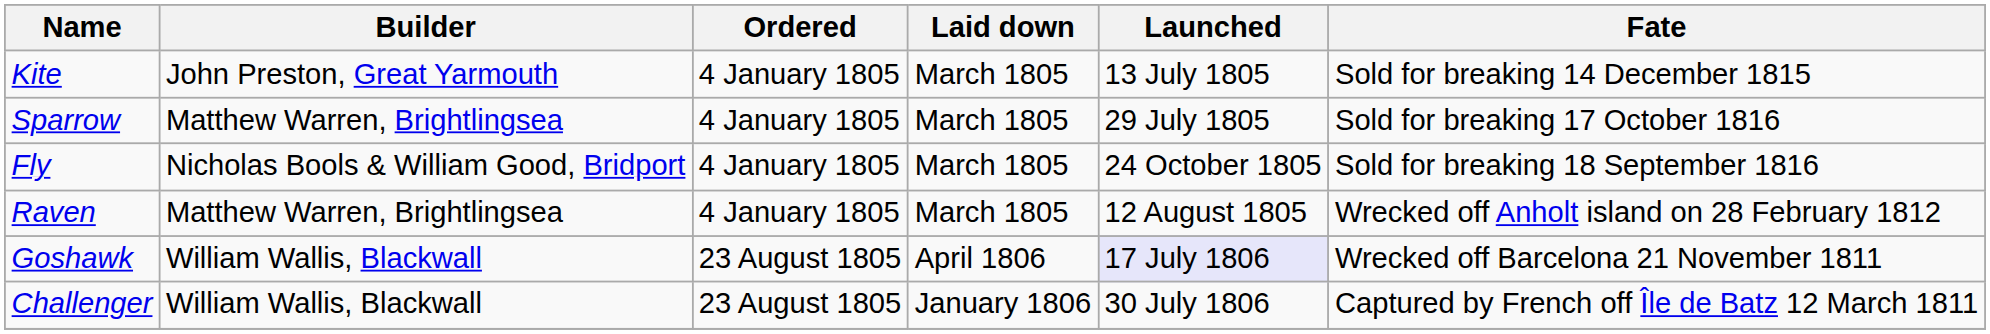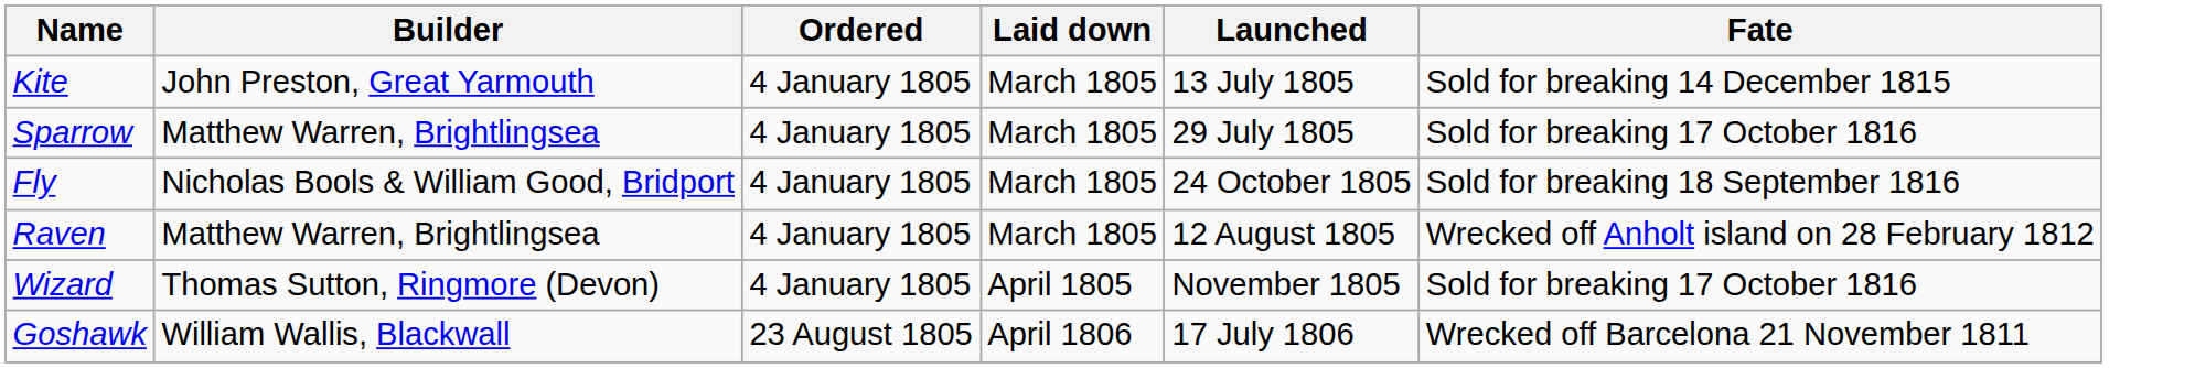 <table class="sortable wikitable">
 <tr>
 <th>Name</th>
 <th>Builder</th>
 <th>Ordered</th>
 <th>Laid down</th>
 <th>Launched</th>
 <th>Fate</th>
 </tr>
 <tr>
 <td><a href='#'><em>Kite</em></a></td>
 <td>John Preston, <a href='#'>Great Yarmouth</a></td>
 <td>4 January 1805</td>
 <td>March 1805</td>
 <td>13 July 1805</td>
 <td>Sold for breaking 14 December 1815</td>
 </tr>
 <tr>
 <td><a href='#'><em>Sparrow</em></a></td>
 <td>Matthew Warren, <a href='#'>Brightlingsea</a></td>
 <td>4 January 1805</td>
 <td>March 1805</td>
 <td>29 July 1805</td>
 <td>Sold for breaking 17 October 1816</td>
 </tr>
 <tr>
 <td><a href='#'><em>Fly</em></a></td>
 <td>Nicholas Bools & William Good, <a href='#'>Bridport</a></td>
 <td>4 January 1805</td>
 <td>March 1805</td>
 <td>24 October 1805</td>
 <td>Sold for breaking 18 September 1816</td>
 </tr>
 <tr>
 <td><a href='#'><em>Raven</em></a></td>
 <td>Matthew Warren, Brightlingsea</td>
 <td>4 January 1805</td>
 <td>March 1805</td>
 <td>12 August 1805</td>
 <td>Wrecked off <a href='#'>Anholt</a> island on 28 February 1812</td>
 </tr>
 <tr>
+<td><a href='#'><em>Wizard</em></a></td>
+<td>Thomas Sutton, <a href='#'>Ringmore</a> (Devon)</td>
+<td>4 January 1805</td>
+<td>April 1805</td>
+<td>November 1805</td>
+<td>Sold for breaking 17 October 1816</td>
+</tr>
+<tr>
 <td><a href='#'><em>Goshawk</em></a></td>
 <td>William Wallis, <a href='#'>Blackwall</a></td>
 <td>23 August 1805</td>
 <td>April 1806</td>
-<td style="background: lavender;">17 July 1806</td>
+<td>17 July 1806</td>
 <td>Wrecked off Barcelona 21 November 1811</td>
-</tr>
-<tr>
-<td><a href='#'><em>Challenger</em></a></td>
-<td>William Wallis, Blackwall</td>
-<td>23 August 1805</td>
-<td>January 1806</td>
-<td>30 July 1806</td>
-<td>Captured by French off <a href='#'>Île de Batz</a> 12 March 1811</td>
 </tr>
 <tr>
 </tr>
 </table>
